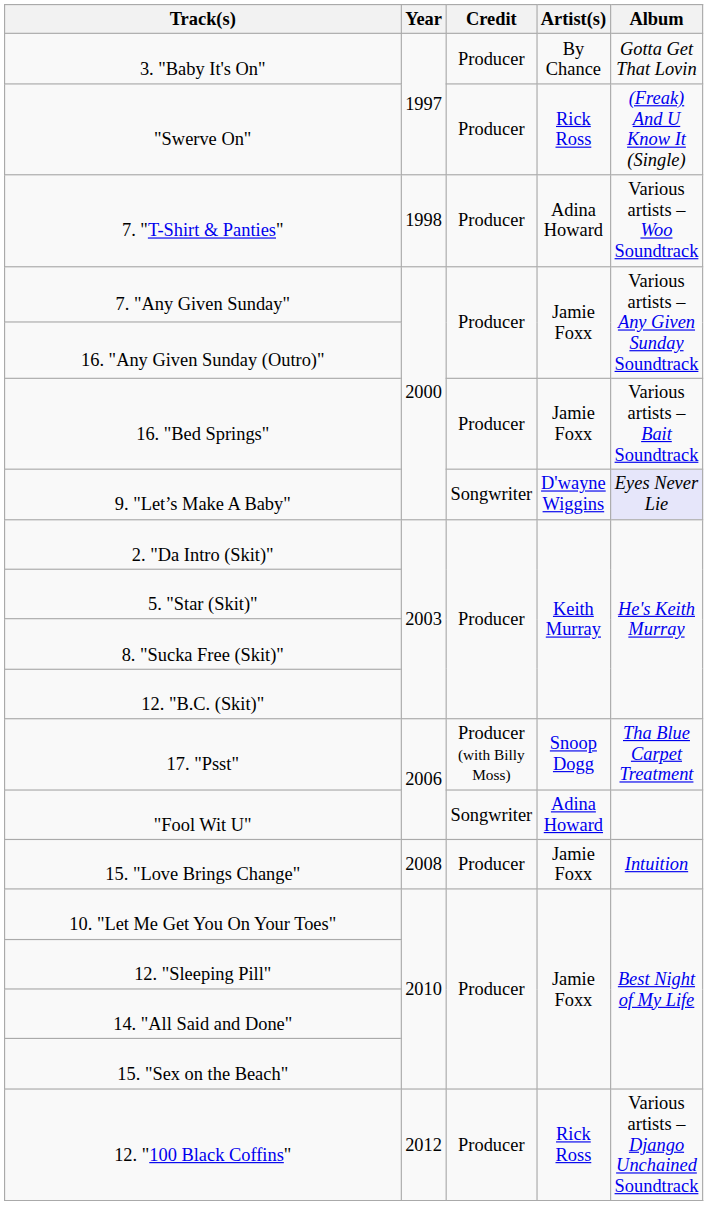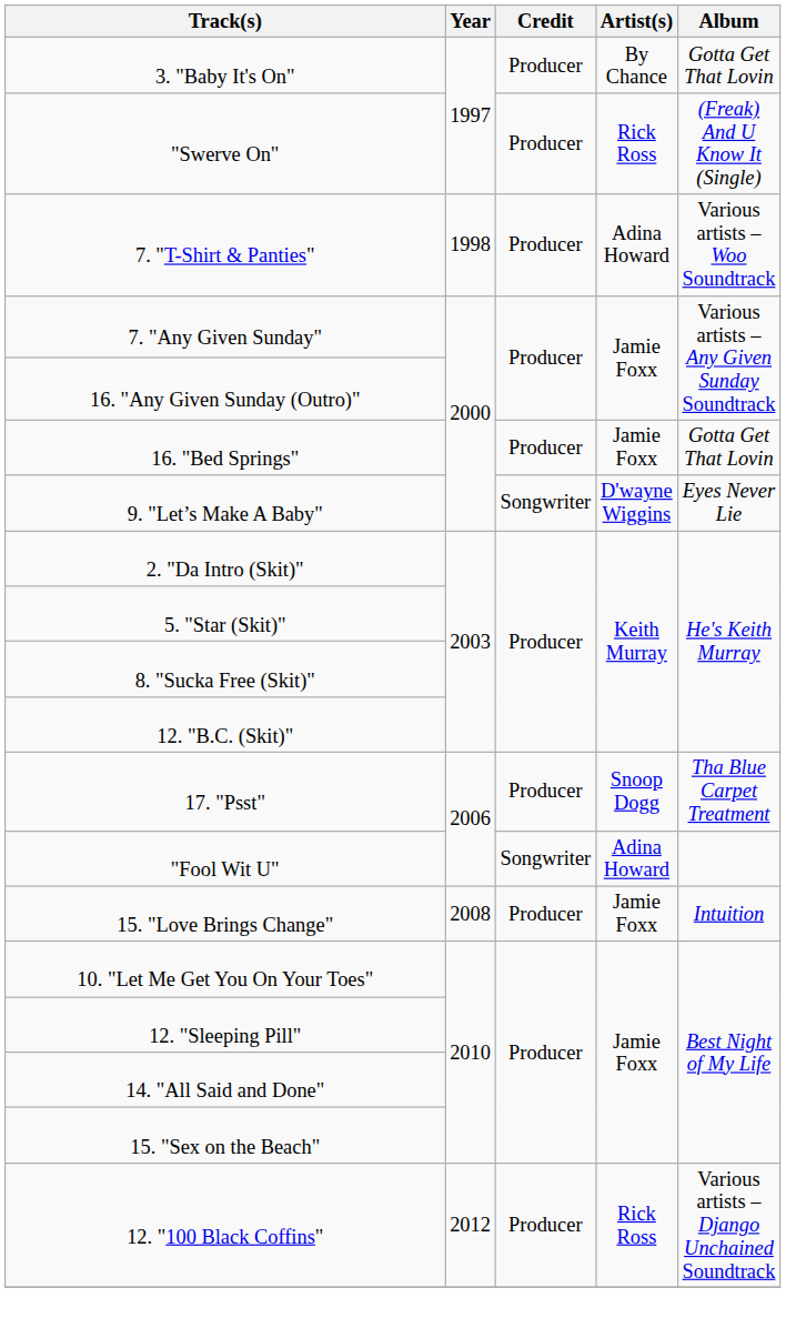 <table class="wikitable plainrowheaders" style="text-align:center;">
 <tr>
 <th scope="col" style="width:24em;">Track(s)</th>
 <th scope="col" style="width:1em;">Year</th>
 <th scope="col">Credit</th>
 <th scope="col">Artist(s)</th>
 <th scope="col">Album</th>
 </tr>
 <tr>
 <td><br>3. "Baby It's On"</td>
 <td rowspan="2">1997</td>
 <td>Producer</td>
 <td>By Chance</td>
 <td><em>Gotta Get That Lovin</em></td>
 </tr>
 <tr>
 <td><br>"Swerve On"</td>
 <td>Producer</td>
 <td><a href='#'>Rick Ross</a></td>
 <td><em><a href='#'>(Freak) And U Know It</a> (Single)</em></td>
 </tr>
 <tr>
 <td><br>7. "<a href='#'>T-Shirt & Panties</a>"</td>
 <td>1998</td>
 <td>Producer</td>
 <td>Adina Howard</td>
 <td>Various artists – <a href='#'><em>Woo</em> Soundtrack</a></td>
 </tr>
 <tr>
 <td><br>7. "Any Given Sunday"<br></td>
 <td rowspan="4">2000</td>
 <td rowspan="2">Producer</td>
 <td rowspan="2">Jamie Foxx</td>
 <td rowspan="2">Various artists – <a href='#'><em>Any Given Sunday</em> Soundtrack</a></td>
 </tr>
 <tr>
 <td><br>16. "Any Given Sunday (Outro)"</td>
 </tr>
 <tr>
 <td><br>16. "Bed Springs"</td>
 <td>Producer</td>
 <td>Jamie Foxx</td>
-<td>Various artists – <a href='#'><em>Bait</em> Soundtrack</a></td>
+<td><em>Gotta Get That Lovin</em></td>
 </tr>
 <tr>
 <td><br>9. "Let’s Make A Baby"</td>
 <td>Songwriter</td>
 <td><a href='#'>D'wayne Wiggins</a></td>
-<td style="background: lavender;"><em>Eyes Never Lie</em></td>
+<td><em>Eyes Never Lie</em></td>
 </tr>
 <tr>
 <td><br>2. "Da Intro (Skit)"</td>
 <td rowspan="4">2003</td>
 <td rowspan="4">Producer</td>
 <td rowspan="4"><a href='#'>Keith Murray</a></td>
 <td rowspan="4"><em><a href='#'>He's Keith Murray</a></em></td>
 </tr>
 <tr>
 <td><br>5. "Star (Skit)"</td>
 </tr>
 <tr>
 <td><br>8. "Sucka Free (Skit)"</td>
 </tr>
 <tr>
 <td><br>12. "B.C. (Skit)"</td>
 </tr>
 <tr>
 <td><br>17. "Psst"<br></td>
 <td rowspan="2">2006</td>
-<td>Producer <small>(with Billy Moss)</small></td>
+<td>Producer</td>
 <td><a href='#'>Snoop Dogg</a></td>
 <td><em><a href='#'>Tha Blue Carpet Treatment</a></em></td>
 </tr>
 <tr>
 <td><br>"Fool Wit U"</td>
 <td>Songwriter</td>
 <td><a href='#'>Adina Howard</a></td>
 <td></td>
 </tr>
 <tr>
 <td><br>15. "Love Brings Change"</td>
 <td>2008</td>
 <td>Producer</td>
 <td>Jamie Foxx</td>
 <td><em><a href='#'>Intuition</a></em></td>
 </tr>
 <tr>
 <td><br>10. "Let Me Get You On Your Toes"</td>
 <td rowspan="4">2010</td>
 <td rowspan="4">Producer</td>
 <td rowspan="4">Jamie Foxx</td>
 <td rowspan="4"><em><a href='#'>Best Night of My Life</a></em></td>
 </tr>
 <tr>
 <td><br>12. "Sleeping Pill"</td>
 </tr>
 <tr>
 <td><br>14. "All Said and Done"</td>
 </tr>
 <tr>
 <td><br>15. "Sex on the Beach"</td>
 </tr>
 <tr>
 <td><br>12. "<a href='#'>100 Black Coffins</a>"</td>
 <td>2012</td>
 <td>Producer</td>
 <td><a href='#'>Rick Ross</a></td>
 <td>Various artists – <a href='#'><em>Django Unchained</em> Soundtrack</a></td>
 </tr>
 <tr>
 </tr>
 </table>
